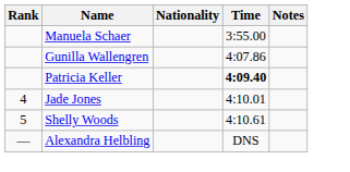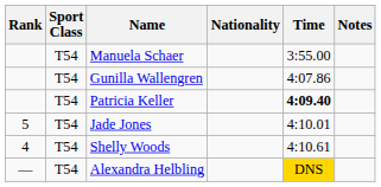 <table class="wikitable sortable" style="text-align:center">
 <tr>
 <th>Rank</th>
+<th>Sport<br>Class</th>
 <th>Name</th>
 <th>Nationality</th>
 <th>Time</th>
 <th>Notes</th>
 </tr>
 <tr>
 <td></td>
+<td>T54</td>
 <td align=left><a href='#'>Manuela Schaer</a></td>
 <td align=left></td>
 <td>3:55.00</td>
 <td></td>
 </tr>
 <tr>
 <td></td>
+<td>T54</td>
 <td align=left><a href='#'>Gunilla Wallengren</a></td>
 <td align=left></td>
 <td>4:07.86</td>
 <td></td>
 </tr>
 <tr>
 <td></td>
+<td>T54</td>
 <td align=left><a href='#'>Patricia Keller</a></td>
 <td align=left></td>
 <td><strong>4:09.40</strong></td>
 <td></td>
 </tr>
 <tr>
-<td>4</td>
+<td>5</td>
+<td>T54</td>
 <td align=left><a href='#'>Jade Jones</a></td>
 <td align=left></td>
 <td>4:10.01</td>
 <td></td>
 </tr>
 <tr>
-<td>5</td>
+<td>4</td>
+<td>T54</td>
 <td align=left><a href='#'>Shelly Woods</a></td>
 <td align=left></td>
 <td>4:10.61</td>
 <td></td>
 </tr>
 <tr>
 <td>—</td>
+<td>T54</td>
 <td align=left><a href='#'>Alexandra Helbling</a></td>
 <td align=left></td>
-<td>DNS</td>
+<td style="background: gold;">DNS</td>
 <td></td>
 </tr>
 </table>
